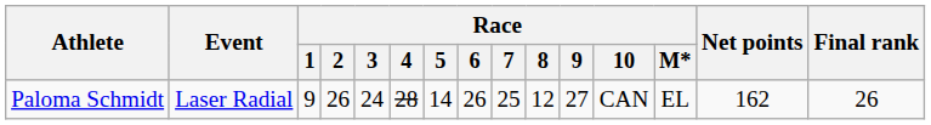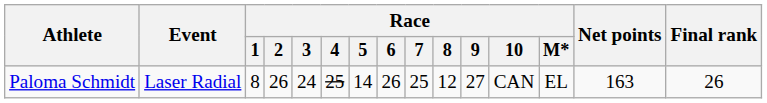 <table class="wikitable" style="font-size:90%">
 <tr>
 <th rowspan=2>Athlete</th>
 <th rowspan=2>Event</th>
 <th colspan=11>Race</th>
 <th rowspan=2>Net points</th>
 <th rowspan=2>Final rank</th>
 </tr>
 <tr style="font-size:95%">
 <th>1</th>
 <th>2</th>
 <th>3</th>
 <th>4</th>
 <th>5</th>
 <th>6</th>
 <th>7</th>
 <th>8</th>
 <th>9</th>
 <th>10</th>
 <th>M*</th>
 </tr>
 <tr align=center>
 <td align=left><a href='#'>Paloma Schmidt</a></td>
 <td align=left><a href='#'>Laser Radial</a></td>
-<td>9</td>
+<td>8</td>
 <td>26</td>
 <td>24</td>
-<td><s>28</s></td>
+<td><s>25</s></td>
 <td>14</td>
 <td>26</td>
 <td>25</td>
 <td>12</td>
 <td>27</td>
 <td>CAN</td>
 <td>EL</td>
-<td>162</td>
+<td>163</td>
 <td>26</td>
 </tr>
 </table>
